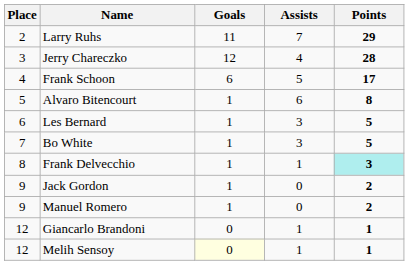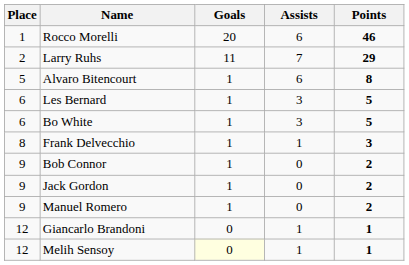 <table class="wikitable sortable" style="font-size: 95%; text-align: center;">
 <tr>
 <th width=30>Place</th>
 <th width=175>Name</th>
 <th width=75>Goals</th>
 <th width=75>Assists</th>
 <th width=75>Points</th>
 </tr>
 <tr>
+<td>1</td>
+<td align="left">Rocco Morelli</td>
+<td>20</td>
+<td>6</td>
+<td><strong>46</strong></td>
+</tr>
+<tr>
 <td>2</td>
 <td align="left">Larry Ruhs</td>
 <td>11</td>
 <td>7</td>
 <td><strong>29</strong></td>
-</tr>
-<tr>
-<td>3</td>
-<td align="left">Jerry Chareczko</td>
-<td>12</td>
-<td>4</td>
-<td><strong>28</strong></td>
-</tr>
-<tr>
-<td>4</td>
-<td align=left>Frank Schoon</td>
-<td>6</td>
-<td>5</td>
-<td><strong>17</strong></td>
 </tr>
 <tr>
 <td>5</td>
 <td align="left">Alvaro Bitencourt</td>
 <td>1</td>
 <td>6</td>
 <td><strong>8</strong></td>
 </tr>
 <tr>
 <td>6</td>
 <td align="left">Les Bernard</td>
 <td>1</td>
 <td>3</td>
 <td><strong>5</strong></td>
 </tr>
 <tr>
-<td>7</td>
+<td>6</td>
 <td align="left">Bo White</td>
 <td>1</td>
 <td>3</td>
 <td><strong>5</strong></td>
 </tr>
 <tr>
 <td>8</td>
 <td align="left">Frank Delvecchio</td>
 <td>1</td>
 <td>1</td>
-<td style="background: paleturquoise;"><strong>3</strong></td>
+<td><strong>3</strong></td>
+</tr>
+<tr>
+<td>9</td>
+<td align="left">Bob Connor</td>
+<td>1</td>
+<td>0</td>
+<td><strong>2</strong></td>
 </tr>
 <tr>
 <td>9</td>
 <td align="left">Jack Gordon</td>
 <td>1</td>
 <td>0</td>
 <td><strong>2</strong></td>
 </tr>
 <tr>
 <td>9</td>
 <td align="left">Manuel Romero</td>
 <td>1</td>
 <td>0</td>
 <td><strong>2</strong></td>
 </tr>
 <tr>
 <td>12</td>
 <td align="left">Giancarlo Brandoni</td>
 <td>0</td>
 <td>1</td>
 <td><strong>1</strong></td>
 </tr>
 <tr>
 <td>12</td>
 <td align="left">Melih Sensoy</td>
 <td style="background: lightyellow;">0</td>
 <td>1</td>
 <td><strong>1</strong></td>
 </tr>
 </table>
